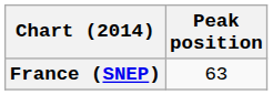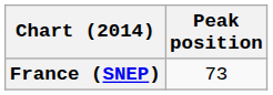 <table class="wikitable sortable plainrowheaders">
 <tr>
 <th>Chart (2014)</th>
 <th>Peak<br>position</th>
 </tr>
 <tr>
 <th scope="row">France (<a href='#'>SNEP</a>)</th>
-<td align=center>63</td>
+<td align=center>73</td>
 </tr>
 </table>
